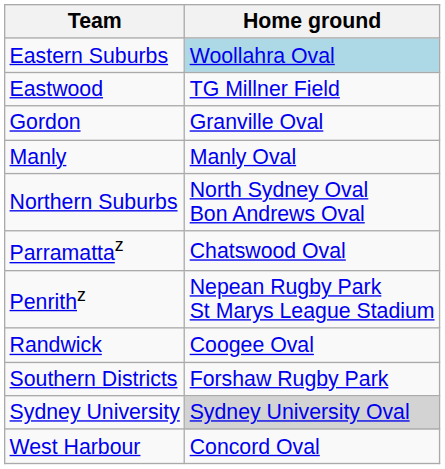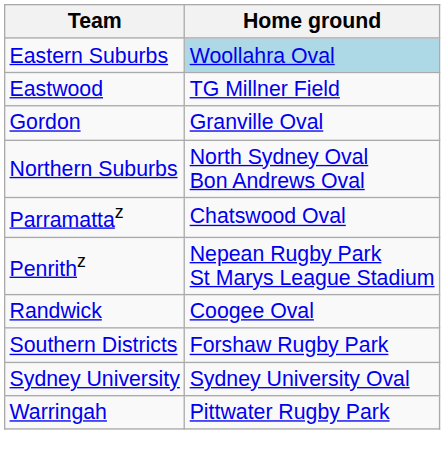 <table class="wikitable">
 <tr>
 <th>Team</th>
 <th>Home ground</th>
 </tr>
 <tr>
 <td><a href='#'>Eastern Suburbs</a></td>
 <td style="background: lightblue;"><a href='#'>Woollahra Oval</a></td>
 </tr>
 <tr>
 <td><a href='#'>Eastwood</a></td>
 <td><a href='#'>TG Millner Field</a></td>
 </tr>
 <tr>
 <td><a href='#'>Gordon</a></td>
 <td><a href='#'>Granville Oval</a></td>
-</tr>
-<tr>
-<td><a href='#'>Manly</a></td>
-<td><a href='#'>Manly Oval</a></td>
 </tr>
 <tr>
 <td><a href='#'>Northern Suburbs</a></td>
 <td><a href='#'>North Sydney Oval</a><br><a href='#'>Bon Andrews Oval</a></td>
 </tr>
 <tr>
 <td><a href='#'>Parramatta</a><sup>z</sup></td>
 <td><a href='#'>Chatswood Oval</a></td>
 </tr>
 <tr>
 <td><a href='#'>Penrith</a><sup>z</sup></td>
 <td><a href='#'>Nepean Rugby Park</a><br><a href='#'>St Marys League Stadium</a></td>
 </tr>
 <tr>
 <td><a href='#'>Randwick</a></td>
 <td><a href='#'>Coogee Oval</a></td>
 </tr>
 <tr>
 <td><a href='#'>Southern Districts</a></td>
 <td><a href='#'>Forshaw Rugby Park</a></td>
 </tr>
 <tr>
 <td><a href='#'>Sydney University</a></td>
-<td style="background: lightgrey;"><a href='#'>Sydney University Oval</a></td>
+<td><a href='#'>Sydney University Oval</a></td>
 </tr>
 <tr>
-<td><a href='#'>West Harbour</a></td>
-<td><a href='#'>Concord Oval</a></td>
+<td><a href='#'>Warringah</a></td>
+<td><a href='#'>Pittwater Rugby Park</a></td>
 </tr>
 </table>
